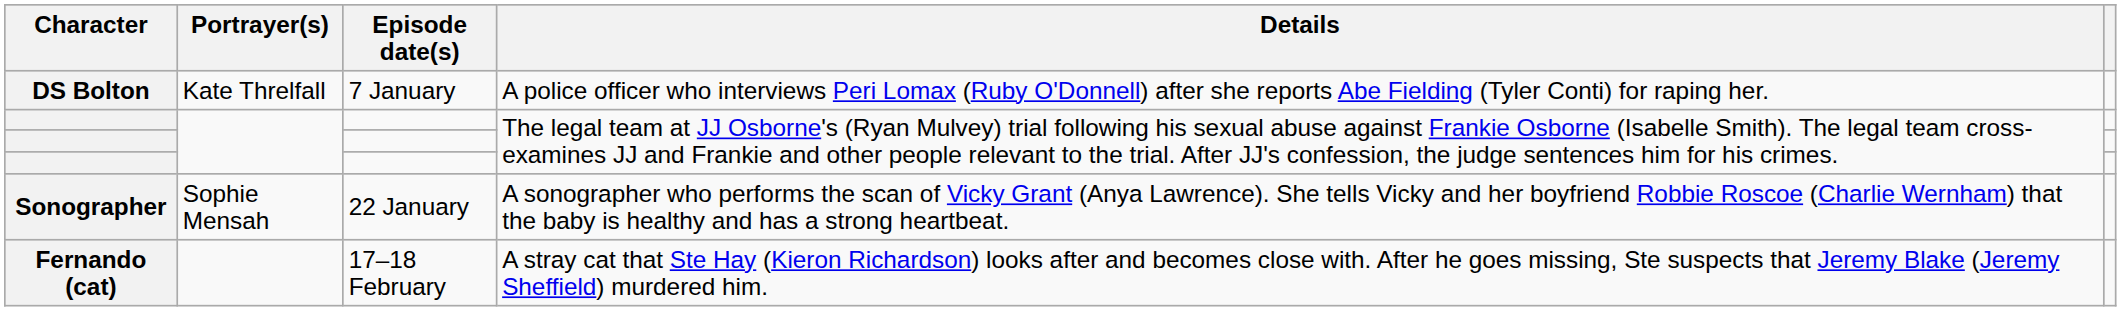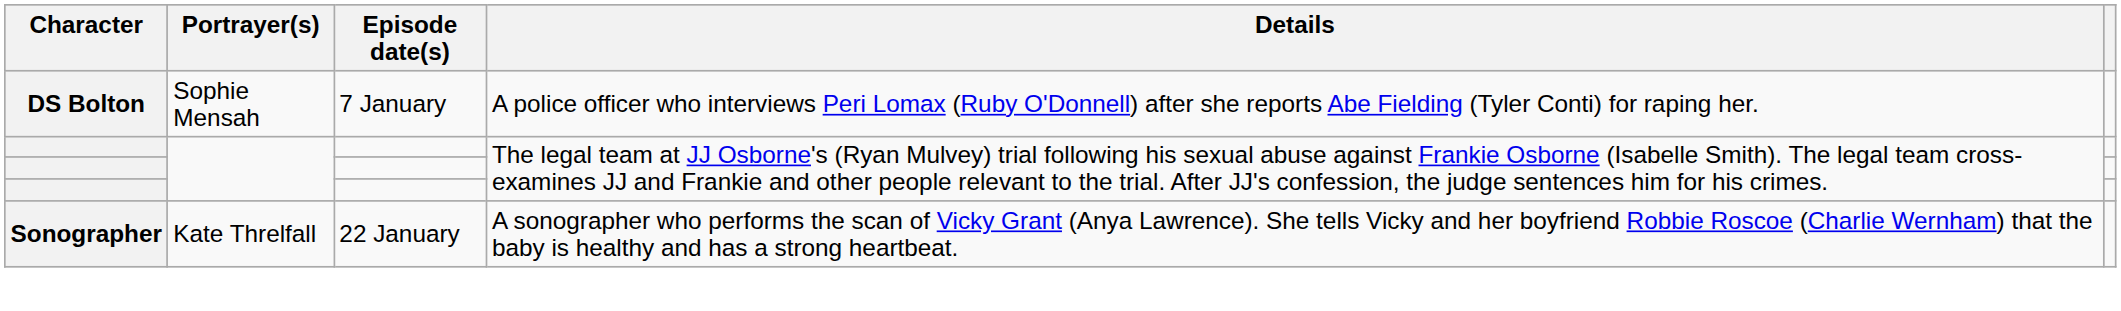 <table class="wikitable plainrowheaders" style="font-size:90%">
 <tr valign="top">
 <th scope="col">Character</th>
 <th scope="col">Portrayer(s)</th>
 <th scope="col">Episode date(s)</th>
 <th scope="col">Details</th>
 <th scope="col"></th>
 </tr>
 <tr>
 <th scope="row">DS Bolton</th>
-<td>Kate Threlfall</td>
+<td>Sophie Mensah</td>
 <td>7 January</td>
 <td>A police officer who interviews <a href='#'>Peri Lomax</a> (<a href='#'>Ruby O'Donnell</a>) after she reports <a href='#'>Abe Fielding</a> (Tyler Conti) for raping her.</td>
 <td style="text-align:center;"></td>
 </tr>
 <tr>
 <th scope="row"></th>
 <td rowspan="3"></td>
 <td></td>
 <td rowspan="3">The legal team at <a href='#'>JJ Osborne</a>'s (Ryan Mulvey) trial following his sexual abuse against <a href='#'>Frankie Osborne</a> (Isabelle Smith). The legal team cross-examines JJ and Frankie and other people relevant to the trial. After JJ's confession, the judge sentences him for his crimes.</td>
 <td style="text-align:center;"></td>
 </tr>
 <tr>
 <th scope="row"></th>
 <td></td>
 <td style="text-align:center;"></td>
 </tr>
 <tr>
 <th scope="row"></th>
 <td></td>
 <td style="text-align:center;"></td>
 </tr>
 <tr>
 <th scope="row">Sonographer</th>
-<td>Sophie Mensah</td>
+<td>Kate Threlfall</td>
 <td>22 January</td>
 <td>A sonographer who performs the scan of <a href='#'>Vicky Grant</a> (Anya Lawrence). She tells Vicky and her boyfriend <a href='#'>Robbie Roscoe</a> (<a href='#'>Charlie Wernham</a>) that the baby is healthy and has a strong heartbeat.</td>
 <td style="text-align:center;"></td>
 </tr>
-<tr>
-<th scope="row">Fernando (cat)</th>
-<td></td>
-<td>17–18 February</td>
-<td>A stray cat that <a href='#'>Ste Hay</a> (<a href='#'>Kieron Richardson</a>) looks after and becomes close with. After he goes missing, Ste suspects that <a href='#'>Jeremy Blake</a> (<a href='#'>Jeremy Sheffield</a>) murdered him.</td>
-<td style="text-align:center;"></td>
-</tr>
 </table>
